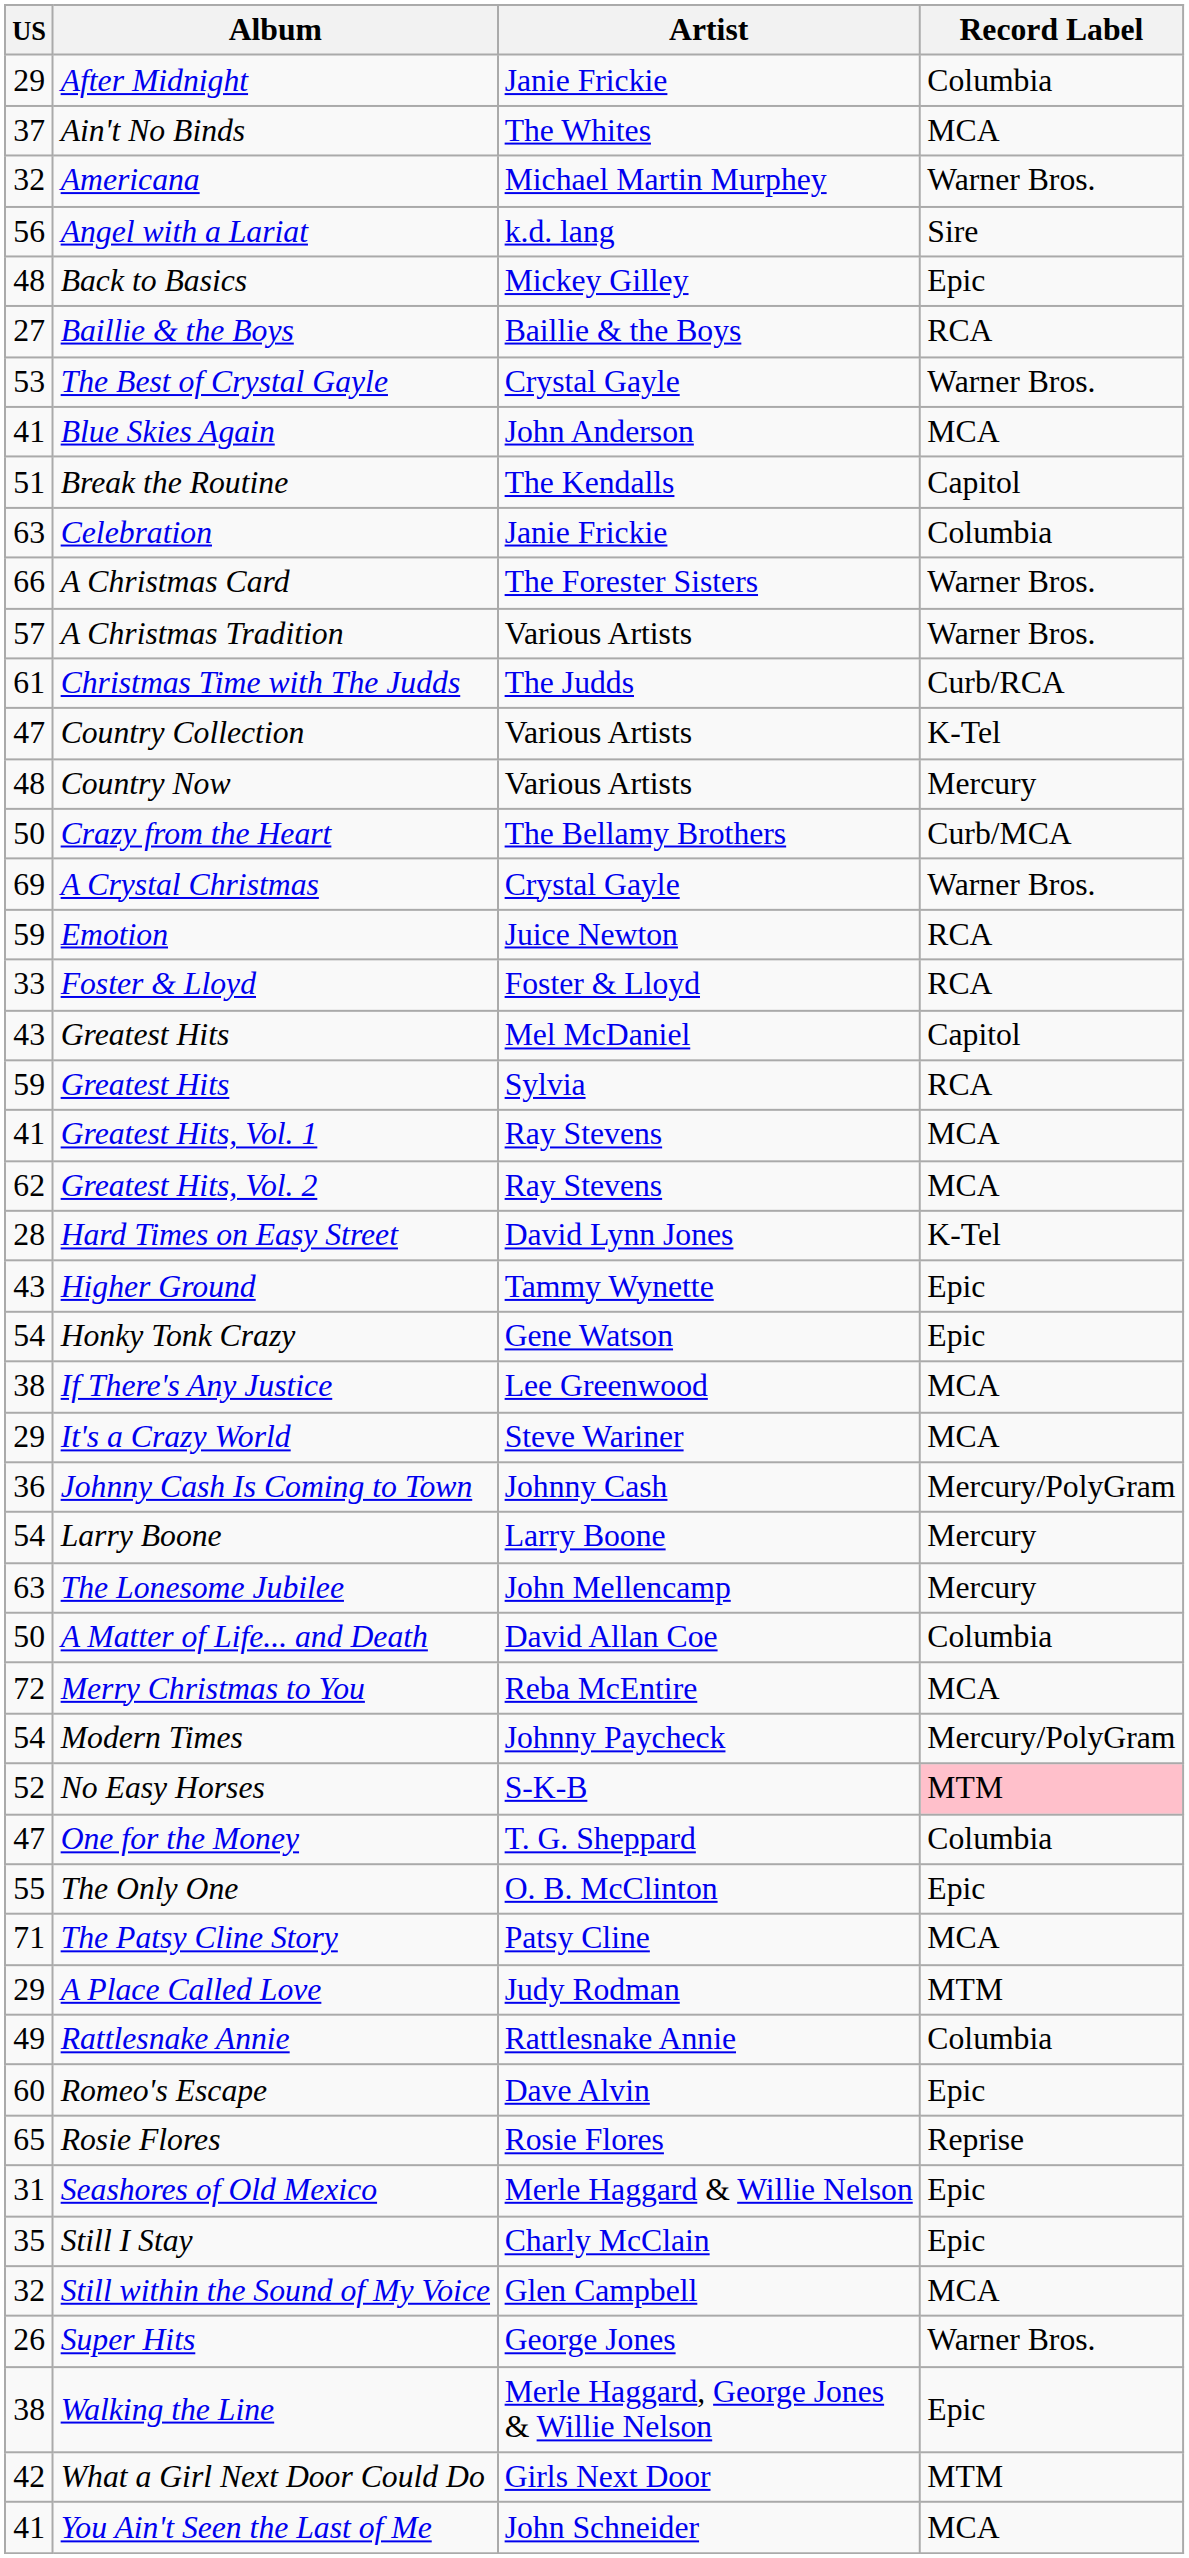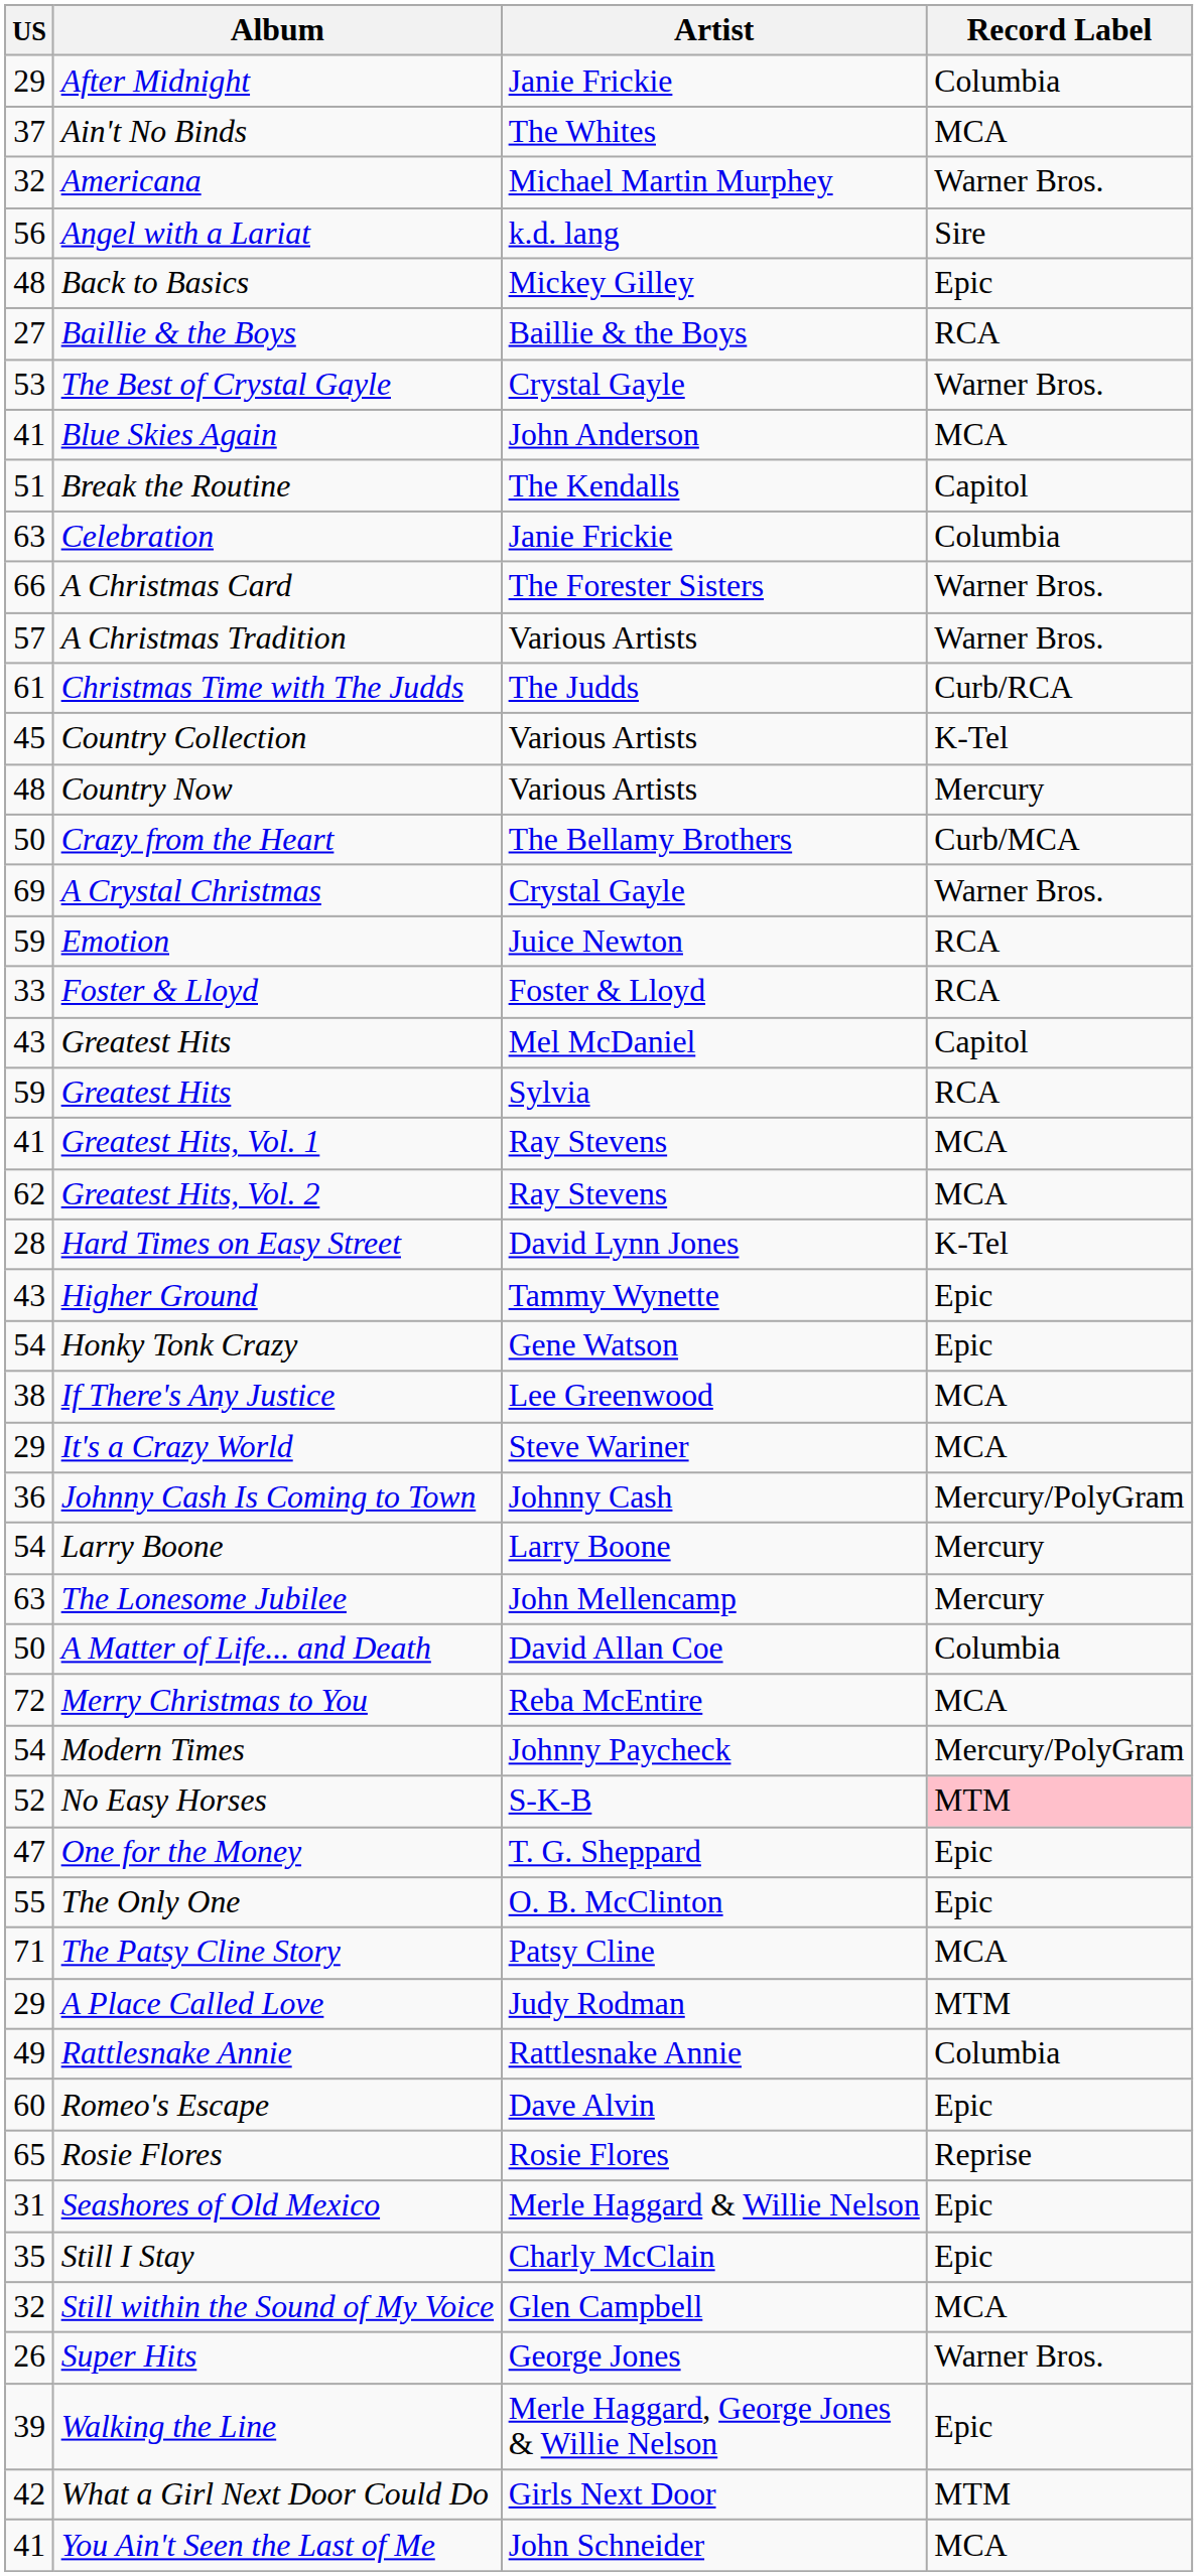 <table class="wikitable sortable">
 <tr>
 <th><small>US</small></th>
 <th>Album</th>
 <th>Artist</th>
 <th>Record Label</th>
 </tr>
 <tr>
 <td align="center">29</td>
 <td><em><a href='#'>After Midnight</a></em></td>
 <td><a href='#'>Janie Frickie</a></td>
 <td>Columbia</td>
 </tr>
 <tr>
 <td align="center">37</td>
 <td><em>Ain't No Binds</em></td>
 <td><a href='#'>The Whites</a></td>
 <td>MCA</td>
 </tr>
 <tr>
 <td align="center">32</td>
 <td><em><a href='#'>Americana</a></em></td>
 <td><a href='#'>Michael Martin Murphey</a></td>
 <td>Warner Bros.</td>
 </tr>
 <tr>
 <td align="center">56</td>
 <td><em><a href='#'>Angel with a Lariat</a></em></td>
 <td><a href='#'>k.d. lang</a></td>
 <td>Sire</td>
 </tr>
 <tr>
 <td align="center">48</td>
 <td><em>Back to Basics</em></td>
 <td><a href='#'>Mickey Gilley</a></td>
 <td>Epic</td>
 </tr>
 <tr>
 <td align="center">27</td>
 <td><em><a href='#'>Baillie & the Boys</a></em></td>
 <td><a href='#'>Baillie & the Boys</a></td>
 <td>RCA</td>
 </tr>
 <tr>
 <td align="center">53</td>
 <td><em><a href='#'>The Best of Crystal Gayle</a></em></td>
 <td><a href='#'>Crystal Gayle</a></td>
 <td>Warner Bros.</td>
 </tr>
 <tr>
 <td align="center">41</td>
 <td><em><a href='#'>Blue Skies Again</a></em></td>
 <td><a href='#'>John Anderson</a></td>
 <td>MCA</td>
 </tr>
 <tr>
 <td align="center">51</td>
 <td><em>Break the Routine</em></td>
 <td><a href='#'>The Kendalls</a></td>
 <td>Capitol</td>
 </tr>
 <tr>
 <td align="center">63</td>
 <td><em><a href='#'>Celebration</a></em></td>
 <td><a href='#'>Janie Frickie</a></td>
 <td>Columbia</td>
 </tr>
 <tr>
 <td align="center">66</td>
 <td><em>A Christmas Card</em></td>
 <td><a href='#'>The Forester Sisters</a></td>
 <td>Warner Bros.</td>
 </tr>
 <tr>
 <td align="center">57</td>
 <td><em>A Christmas Tradition</em></td>
 <td>Various Artists</td>
 <td>Warner Bros.</td>
 </tr>
 <tr>
 <td align="center">61</td>
 <td><em><a href='#'>Christmas Time with The Judds</a></em></td>
 <td><a href='#'>The Judds</a></td>
 <td>Curb/RCA</td>
 </tr>
 <tr>
-<td align="center">47</td>
+<td align="center">45</td>
 <td><em>Country Collection</em></td>
 <td>Various Artists</td>
 <td>K-Tel</td>
 </tr>
 <tr>
 <td align="center">48</td>
 <td><em>Country Now</em></td>
 <td>Various Artists</td>
 <td>Mercury</td>
 </tr>
 <tr>
 <td align="center">50</td>
 <td><em><a href='#'>Crazy from the Heart</a></em></td>
 <td><a href='#'>The Bellamy Brothers</a></td>
 <td>Curb/MCA</td>
 </tr>
 <tr>
 <td align="center">69</td>
 <td><em><a href='#'>A Crystal Christmas</a></em></td>
 <td><a href='#'>Crystal Gayle</a></td>
 <td>Warner Bros.</td>
 </tr>
 <tr>
 <td align="center">59</td>
 <td><em><a href='#'>Emotion</a></em></td>
 <td><a href='#'>Juice Newton</a></td>
 <td>RCA</td>
 </tr>
 <tr>
 <td align="center">33</td>
 <td><em><a href='#'>Foster & Lloyd</a></em></td>
 <td><a href='#'>Foster & Lloyd</a></td>
 <td>RCA</td>
 </tr>
 <tr>
 <td align="center">43</td>
 <td><em>Greatest Hits</em></td>
 <td><a href='#'>Mel McDaniel</a></td>
 <td>Capitol</td>
 </tr>
 <tr>
 <td align="center">59</td>
 <td><em><a href='#'>Greatest Hits</a></em></td>
 <td><a href='#'>Sylvia</a></td>
 <td>RCA</td>
 </tr>
 <tr>
 <td align="center">41</td>
 <td><em><a href='#'>Greatest Hits, Vol. 1</a></em></td>
 <td><a href='#'>Ray Stevens</a></td>
 <td>MCA</td>
 </tr>
 <tr>
 <td align="center">62</td>
 <td><em><a href='#'>Greatest Hits, Vol. 2</a></em></td>
 <td><a href='#'>Ray Stevens</a></td>
 <td>MCA</td>
 </tr>
 <tr>
 <td align="center">28</td>
 <td><em><a href='#'>Hard Times on Easy Street</a></em></td>
 <td><a href='#'>David Lynn Jones</a></td>
 <td>K-Tel</td>
 </tr>
 <tr>
 <td align="center">43</td>
 <td><em><a href='#'>Higher Ground</a></em></td>
 <td><a href='#'>Tammy Wynette</a></td>
 <td>Epic</td>
 </tr>
 <tr>
 <td align="center">54</td>
 <td><em>Honky Tonk Crazy</em></td>
 <td><a href='#'>Gene Watson</a></td>
 <td>Epic</td>
 </tr>
 <tr>
 <td align="center">38</td>
 <td><em><a href='#'>If There's Any Justice</a></em></td>
 <td><a href='#'>Lee Greenwood</a></td>
 <td>MCA</td>
 </tr>
 <tr>
 <td align="center">29</td>
 <td><em><a href='#'>It's a Crazy World</a></em></td>
 <td><a href='#'>Steve Wariner</a></td>
 <td>MCA</td>
 </tr>
 <tr>
 <td align="center">36</td>
 <td><em><a href='#'>Johnny Cash Is Coming to Town</a></em></td>
 <td><a href='#'>Johnny Cash</a></td>
 <td>Mercury/PolyGram</td>
 </tr>
 <tr>
 <td align="center">54</td>
 <td><em>Larry Boone</em></td>
 <td><a href='#'>Larry Boone</a></td>
 <td>Mercury</td>
 </tr>
 <tr>
 <td align="center">63</td>
 <td><em><a href='#'>The Lonesome Jubilee</a></em></td>
 <td><a href='#'>John Mellencamp</a></td>
 <td>Mercury</td>
 </tr>
 <tr>
 <td align="center">50</td>
 <td><em><a href='#'>A Matter of Life... and Death</a></em></td>
 <td><a href='#'>David Allan Coe</a></td>
 <td>Columbia</td>
 </tr>
 <tr>
 <td align="center">72</td>
 <td><em><a href='#'>Merry Christmas to You</a></em></td>
 <td><a href='#'>Reba McEntire</a></td>
 <td>MCA</td>
 </tr>
 <tr>
 <td align="center">54</td>
 <td><em>Modern Times</em></td>
 <td><a href='#'>Johnny Paycheck</a></td>
 <td>Mercury/PolyGram</td>
 </tr>
 <tr>
 <td align="center">52</td>
 <td><em>No Easy Horses</em></td>
 <td><a href='#'>S-K-B</a></td>
 <td style="background: pink;">MTM</td>
 </tr>
 <tr>
 <td align="center">47</td>
 <td><em><a href='#'>One for the Money</a></em></td>
 <td><a href='#'>T. G. Sheppard</a></td>
-<td>Columbia</td>
+<td>Epic</td>
 </tr>
 <tr>
 <td align="center">55</td>
 <td><em>The Only One</em></td>
 <td><a href='#'>O. B. McClinton</a></td>
 <td>Epic</td>
 </tr>
 <tr>
 <td align="center">71</td>
 <td><em><a href='#'>The Patsy Cline Story</a></em></td>
 <td><a href='#'>Patsy Cline</a></td>
 <td>MCA</td>
 </tr>
 <tr>
 <td align="center">29</td>
 <td><em><a href='#'>A Place Called Love</a></em></td>
 <td><a href='#'>Judy Rodman</a></td>
 <td>MTM</td>
 </tr>
 <tr>
 <td align="center">49</td>
 <td><em><a href='#'>Rattlesnake Annie</a></em></td>
 <td><a href='#'>Rattlesnake Annie</a></td>
 <td>Columbia</td>
 </tr>
 <tr>
 <td align="center">60</td>
 <td><em>Romeo's Escape</em></td>
 <td><a href='#'>Dave Alvin</a></td>
 <td>Epic</td>
 </tr>
 <tr>
 <td align="center">65</td>
 <td><em>Rosie Flores</em></td>
 <td><a href='#'>Rosie Flores</a></td>
 <td>Reprise</td>
 </tr>
 <tr>
 <td align="center">31</td>
 <td><em><a href='#'>Seashores of Old Mexico</a></em></td>
 <td><a href='#'>Merle Haggard</a> & <a href='#'>Willie Nelson</a></td>
 <td>Epic</td>
 </tr>
 <tr>
 <td align="center">35</td>
 <td><em>Still I Stay</em></td>
 <td><a href='#'>Charly McClain</a></td>
 <td>Epic</td>
 </tr>
 <tr>
 <td align="center">32</td>
 <td><em><a href='#'>Still within the Sound of My Voice</a></em></td>
 <td><a href='#'>Glen Campbell</a></td>
 <td>MCA</td>
 </tr>
 <tr>
 <td align="center">26</td>
 <td><em><a href='#'>Super Hits</a></em></td>
 <td><a href='#'>George Jones</a></td>
 <td>Warner Bros.</td>
 </tr>
 <tr>
-<td align="center">38</td>
+<td align="center">39</td>
 <td><em><a href='#'>Walking the Line</a></em></td>
 <td><a href='#'>Merle Haggard</a>, <a href='#'>George Jones</a><br>& <a href='#'>Willie Nelson</a></td>
 <td>Epic</td>
 </tr>
 <tr>
 <td align="center">42</td>
 <td><em>What a Girl Next Door Could Do</em></td>
 <td><a href='#'>Girls Next Door</a></td>
 <td>MTM</td>
 </tr>
 <tr>
 <td align="center">41</td>
 <td><em><a href='#'>You Ain't Seen the Last of Me</a></em></td>
 <td><a href='#'>John Schneider</a></td>
 <td>MCA</td>
 </tr>
 </table>
